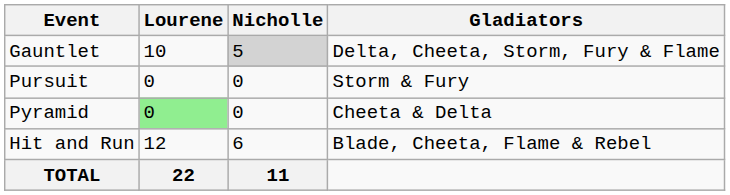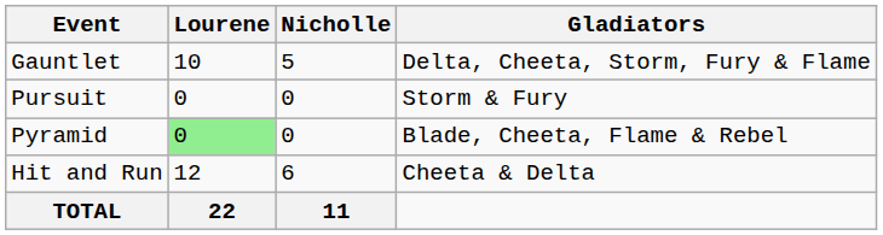 <table class="wikitable">
 <tr>
 <th>Event</th>
 <th>Lourene</th>
 <th>Nicholle</th>
 <th>Gladiators</th>
 </tr>
 <tr>
 <td>Gauntlet</td>
 <td>10</td>
-<td style="background: lightgrey;">5</td>
+<td>5</td>
 <td>Delta, Cheeta, Storm, Fury & Flame</td>
 </tr>
 <tr>
 <td>Pursuit</td>
 <td>0</td>
 <td>0</td>
 <td>Storm & Fury</td>
 </tr>
 <tr>
 <td>Pyramid</td>
 <td style="background: lightgreen;">0</td>
 <td>0</td>
-<td>Cheeta & Delta</td>
+<td>Blade, Cheeta, Flame & Rebel</td>
 </tr>
 <tr>
 <td>Hit and Run</td>
 <td>12</td>
 <td>6</td>
-<td>Blade, Cheeta, Flame & Rebel</td>
+<td>Cheeta & Delta</td>
 </tr>
 <tr>
 <th>TOTAL</th>
 <th>22</th>
 <th>11</th>
 </tr>
 </table>
